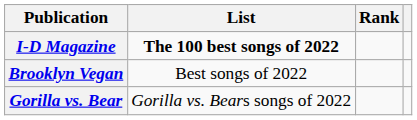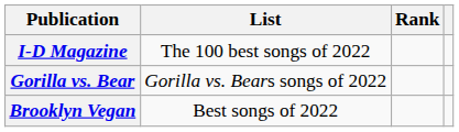 <table class="wikitable sortable plainrowheaders" style="text-align:center;">
 <tr>
 <th>Publication</th>
 <th class="unsortable">List</th>
 <th>Rank</th>
 <th class="unsortable"></th>
 </tr>
 <tr>
 <th scope="row"><em><a href='#'>I-D Magazine</a></em></th>
-<td><strong>The 100 best songs of 2022</strong></td>
+<td>The 100 best songs of 2022</td>
+<td></td>
+<td></td>
+</tr>
+<tr>
+<th scope="row"><em><a href='#'>Gorilla vs. Bear</a></em></th>
+<td><em>Gorilla vs. Bear</em>s songs of 2022</td>
 <td></td>
 <td></td>
 </tr>
 <tr>
 <th scope="row"><em><a href='#'>Brooklyn Vegan</a></em></th>
 <td>Best songs of 2022</td>
 <td></td>
 <td></td>
 </tr>
-<tr>
-<th scope="row"><em><a href='#'>Gorilla vs. Bear</a></em></th>
-<td><em>Gorilla vs. Bear</em>s songs of 2022</td>
-<td></td>
-<td></td>
-</tr>
 </table>
